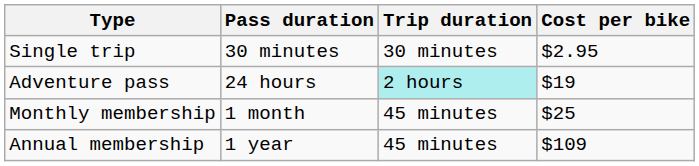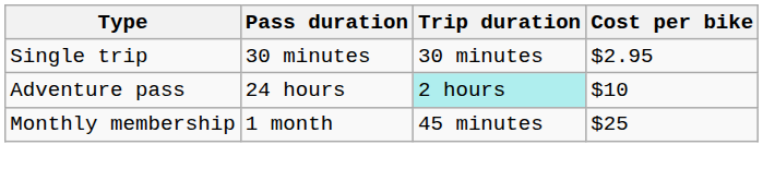 <table class="wikitable sortable">
 <tr>
 <th>Type</th>
 <th>Pass duration</th>
 <th>Trip duration</th>
 <th>Cost per bike</th>
 </tr>
 <tr>
 <td>Single trip</td>
 <td>30 minutes</td>
 <td>30 minutes</td>
 <td>$2.95</td>
 </tr>
 <tr>
 <td>Adventure pass</td>
 <td>24 hours</td>
 <td style="background: paleturquoise;">2 hours</td>
-<td>$19</td>
+<td>$10</td>
 </tr>
 <tr>
 <td>Monthly membership</td>
 <td>1 month</td>
 <td>45 minutes</td>
 <td>$25</td>
 </tr>
-<tr>
-<td>Annual membership</td>
-<td>1 year</td>
-<td>45 minutes</td>
-<td>$109</td>
-</tr>
 </table>
